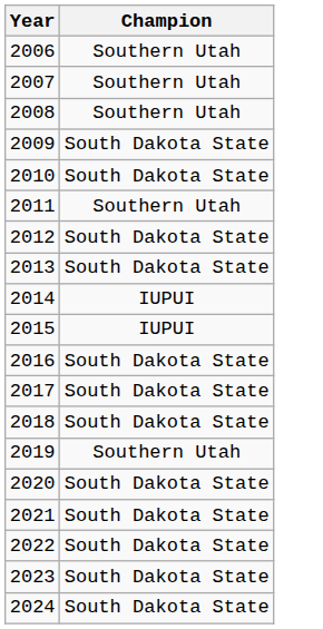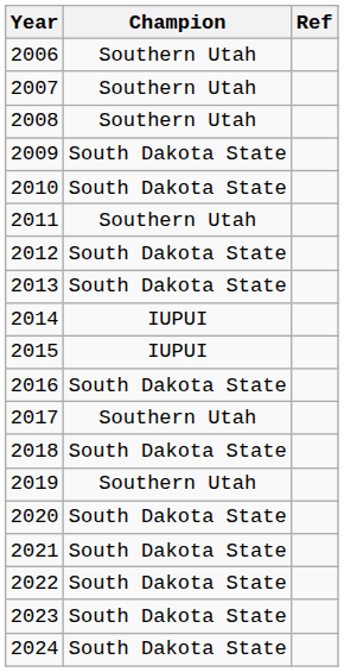 <table class="wikitable" style="text-align:center;" cellspacing="2">
 <tr>
 <th>Year</th>
 <th>Champion</th>
+<th>Ref</th>
 </tr>
 <tr>
 <td>2006</td>
 <td>Southern Utah</td>
+<td></td>
 </tr>
 <tr>
 <td>2007</td>
 <td>Southern Utah</td>
+<td></td>
 </tr>
 <tr>
 <td>2008</td>
 <td>Southern Utah</td>
+<td></td>
 </tr>
 <tr>
 <td>2009</td>
 <td>South Dakota State</td>
+<td></td>
 </tr>
 <tr>
 <td>2010</td>
 <td>South Dakota State</td>
+<td></td>
 </tr>
 <tr>
 <td>2011</td>
 <td>Southern Utah</td>
+<td></td>
 </tr>
 <tr>
 <td>2012</td>
 <td>South Dakota State</td>
+<td></td>
 </tr>
 <tr>
 <td>2013</td>
 <td>South Dakota State</td>
+<td></td>
 </tr>
 <tr>
 <td>2014</td>
 <td>IUPUI</td>
+<td></td>
 </tr>
 <tr>
 <td>2015</td>
 <td>IUPUI</td>
+<td></td>
 </tr>
 <tr>
 <td>2016</td>
 <td>South Dakota State</td>
+<td></td>
 </tr>
 <tr>
 <td>2017</td>
-<td>South Dakota State</td>
+<td>Southern Utah</td>
+<td></td>
 </tr>
 <tr>
 <td>2018</td>
 <td>South Dakota State</td>
+<td></td>
 </tr>
 <tr>
 <td>2019</td>
 <td>Southern Utah</td>
+<td></td>
 </tr>
 <tr>
 <td>2020</td>
 <td>South Dakota State</td>
+<td></td>
 </tr>
 <tr>
 <td>2021</td>
 <td>South Dakota State</td>
+<td></td>
 </tr>
 <tr>
 <td>2022</td>
 <td>South Dakota State</td>
+<td></td>
 </tr>
 <tr>
 <td>2023</td>
 <td>South Dakota State</td>
+<td></td>
 </tr>
 <tr>
 <td>2024</td>
 <td>South Dakota State</td>
+<td></td>
 </tr>
 </table>
